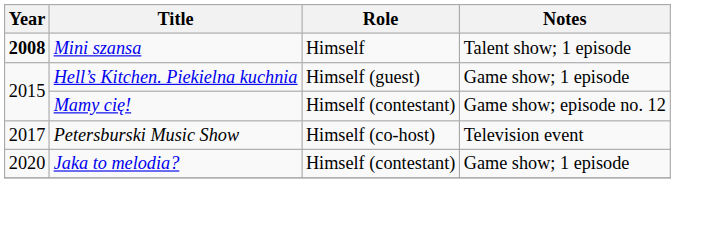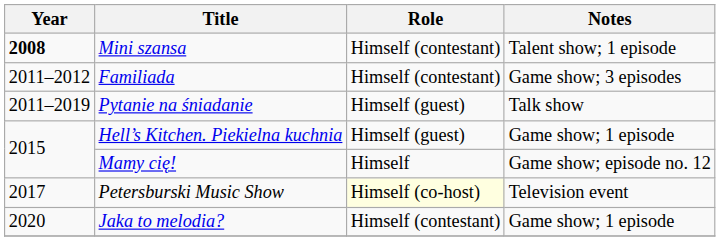 <table class="wikitable plainrowheaders sortable">
 <tr>
 <th scope="col">Year</th>
 <th scope="col">Title</th>
 <th scope="col">Role</th>
 <th scope="col" class="unsortable">Notes</th>
 </tr>
 <tr>
 <td><strong>2008</strong></td>
 <td><em><a href='#'>Mini szansa</a></em></td>
-<td>Himself</td>
+<td>Himself (contestant)</td>
 <td>Talent show; 1 episode</td>
+</tr>
+<tr>
+<td>2011–2012</td>
+<td><em><a href='#'>Familiada</a></em></td>
+<td>Himself (contestant)</td>
+<td>Game show; 3 episodes</td>
+</tr>
+<tr>
+<td>2011–2019</td>
+<td><em><a href='#'>Pytanie na śniadanie</a></em></td>
+<td>Himself (guest)</td>
+<td>Talk show</td>
 </tr>
 <tr>
 <td rowspan=2>2015</td>
 <td><em><a href='#'>Hell’s Kitchen. Piekielna kuchnia</a></em></td>
 <td>Himself (guest)</td>
 <td>Game show; 1 episode</td>
 </tr>
 <tr>
 <td><em><a href='#'>Mamy cię!</a></em></td>
-<td>Himself (contestant)</td>
+<td>Himself</td>
 <td>Game show; episode no. 12</td>
 </tr>
 <tr>
 <td>2017</td>
 <td><em>Petersburski Music Show</em></td>
-<td>Himself (co-host)</td>
+<td style="background: lightyellow;">Himself (co-host)</td>
 <td>Television event</td>
 </tr>
 <tr>
 <td>2020</td>
 <td><em><a href='#'>Jaka to melodia?</a></em></td>
 <td>Himself (contestant)</td>
 <td>Game show; 1 episode</td>
 </tr>
 <tr>
 </tr>
 </table>
